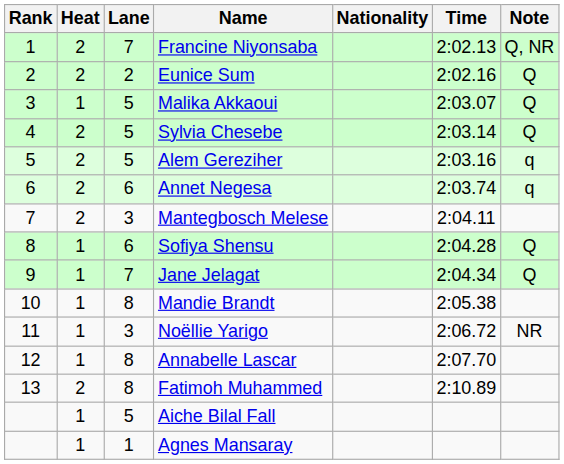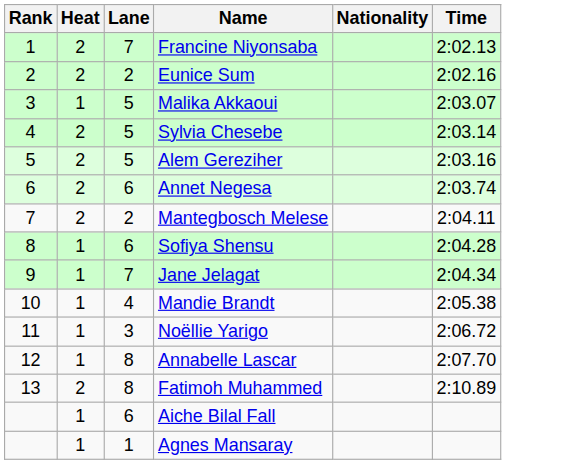 <table class="wikitable sortable" style="text-align:center">
 <tr>
 <th>Rank</th>
 <th>Heat</th>
 <th>Lane</th>
 <th>Name</th>
 <th>Nationality</th>
 <th>Time</th>
-<th>Note</th>
 </tr>
 <tr bgcolor=ccffcc>
 <td>1</td>
 <td>2</td>
 <td>7</td>
 <td align="left"><a href='#'>Francine Niyonsaba</a></td>
 <td align=left></td>
 <td>2:02.13</td>
-<td>Q, NR</td>
 </tr>
 <tr bgcolor=ccffcc>
 <td>2</td>
 <td>2</td>
 <td>2</td>
 <td align="left"><a href='#'>Eunice Sum</a></td>
 <td align=left></td>
 <td>2:02.16</td>
-<td>Q</td>
 </tr>
 <tr bgcolor=ccffcc>
 <td>3</td>
 <td>1</td>
 <td>5</td>
 <td align="left"><a href='#'>Malika Akkaoui</a></td>
 <td align=left></td>
 <td>2:03.07</td>
-<td>Q</td>
 </tr>
 <tr bgcolor=ccffcc>
 <td>4</td>
 <td>2</td>
 <td>5</td>
 <td align="left"><a href='#'>Sylvia Chesebe</a></td>
 <td align=left></td>
 <td>2:03.14</td>
-<td>Q</td>
 </tr>
 <tr bgcolor=ddffdd>
 <td>5</td>
 <td>2</td>
 <td>5</td>
 <td align="left"><a href='#'>Alem Gereziher</a></td>
 <td align=left></td>
 <td>2:03.16</td>
-<td>q</td>
 </tr>
 <tr bgcolor=ddffdd>
 <td>6</td>
 <td>2</td>
 <td>6</td>
 <td align="left"><a href='#'>Annet Negesa</a></td>
 <td align=left></td>
 <td>2:03.74</td>
-<td>q</td>
 </tr>
 <tr>
 <td>7</td>
 <td>2</td>
-<td>3</td>
+<td>2</td>
 <td align="left"><a href='#'>Mantegbosch Melese</a></td>
 <td align=left></td>
 <td>2:04.11</td>
-<td></td>
 </tr>
 <tr bgcolor=ccffcc>
 <td>8</td>
 <td>1</td>
 <td>6</td>
 <td align="left"><a href='#'>Sofiya Shensu</a></td>
 <td align=left></td>
 <td>2:04.28</td>
-<td>Q</td>
 </tr>
 <tr bgcolor=ccffcc>
 <td>9</td>
 <td>1</td>
 <td>7</td>
 <td align="left"><a href='#'>Jane Jelagat</a></td>
 <td align=left></td>
 <td>2:04.34</td>
-<td>Q</td>
 </tr>
 <tr>
 <td>10</td>
 <td>1</td>
-<td>8</td>
+<td>4</td>
 <td align="left"><a href='#'>Mandie Brandt</a></td>
 <td align=left></td>
 <td>2:05.38</td>
-<td></td>
 </tr>
 <tr>
 <td>11</td>
 <td>1</td>
 <td>3</td>
 <td align="left"><a href='#'>Noëllie Yarigo</a></td>
 <td align=left></td>
 <td>2:06.72</td>
-<td>NR</td>
 </tr>
 <tr>
 <td>12</td>
 <td>1</td>
 <td>8</td>
 <td align="left"><a href='#'>Annabelle Lascar</a></td>
 <td align=left></td>
 <td>2:07.70</td>
-<td></td>
 </tr>
 <tr>
 <td>13</td>
 <td>2</td>
 <td>8</td>
 <td align="left"><a href='#'>Fatimoh Muhammed</a></td>
 <td align=left></td>
 <td>2:10.89</td>
-<td></td>
 </tr>
 <tr>
 <td></td>
 <td>1</td>
-<td>5</td>
+<td>6</td>
 <td align="left"><a href='#'>Aiche Bilal Fall</a></td>
 <td align=left></td>
-<td></td>
 <td></td>
 </tr>
 <tr>
 <td></td>
 <td>1</td>
 <td>1</td>
 <td align="left"><a href='#'>Agnes Mansaray</a></td>
 <td align=left></td>
 <td></td>
-<td></td>
 </tr>
 </table>
